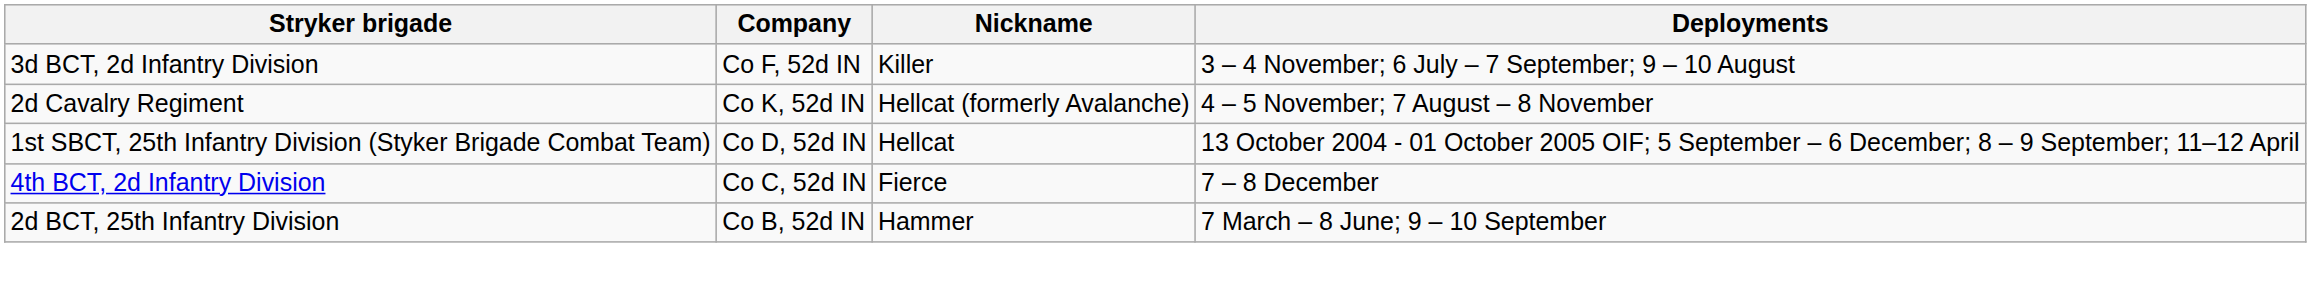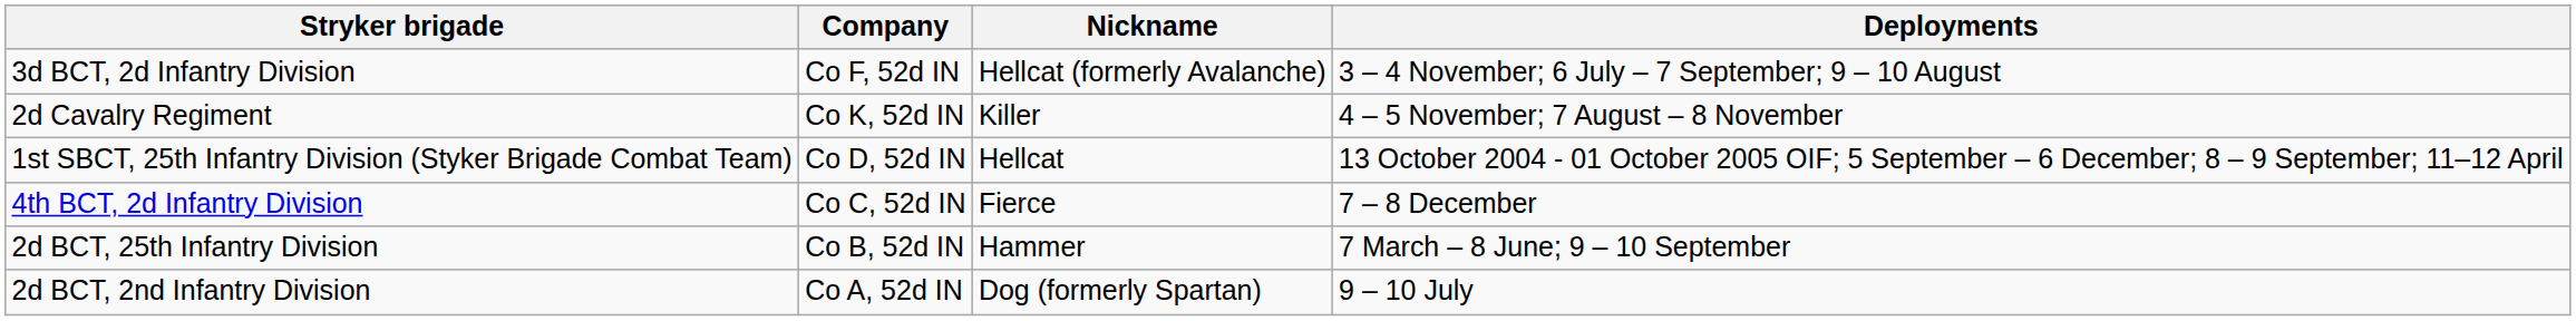 <table class="wikitable" border="1">
 <tr>
 <th>Stryker brigade</th>
 <th>Company</th>
 <th>Nickname</th>
 <th>Deployments</th>
 </tr>
 <tr>
 <td>3d BCT, 2d Infantry Division</td>
 <td>Co F, 52d IN</td>
-<td>Killer</td>
+<td>Hellcat (formerly Avalanche)</td>
 <td>3 – 4 November; 6 July – 7 September; 9 – 10 August</td>
 </tr>
 <tr>
 <td>2d Cavalry Regiment</td>
 <td>Co K, 52d IN</td>
-<td>Hellcat (formerly Avalanche)</td>
+<td>Killer</td>
 <td>4 – 5 November; 7 August – 8 November</td>
 </tr>
 <tr>
 <td>1st SBCT, 25th Infantry Division (Styker Brigade Combat Team)</td>
 <td>Co D, 52d IN</td>
 <td>Hellcat</td>
 <td>13 October 2004 - 01 October 2005 OIF; 5 September – 6 December; 8 – 9 September; 11–12 April</td>
 </tr>
 <tr>
 <td><a href='#'>4th BCT, 2d Infantry Division</a></td>
 <td>Co C, 52d IN</td>
 <td>Fierce</td>
 <td>7 – 8 December</td>
 </tr>
 <tr>
 <td>2d BCT, 25th Infantry Division</td>
 <td>Co B, 52d IN</td>
 <td>Hammer</td>
 <td>7 March – 8 June; 9 – 10 September</td>
 </tr>
+<tr>
+<td>2d BCT, 2nd Infantry Division</td>
+<td>Co A, 52d IN</td>
+<td>Dog (formerly Spartan)</td>
+<td>9 – 10 July</td>
+</tr>
 </table>
